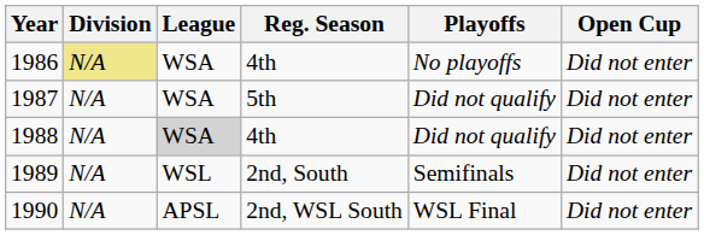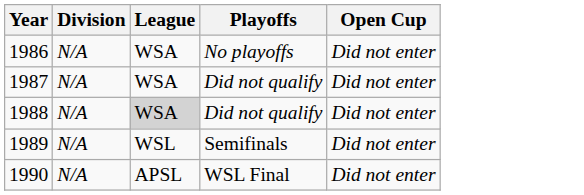 <table class="wikitable">
 <tr>
 <th>Year</th>
 <th>Division</th>
 <th>League</th>
-<th>Reg. Season</th>
 <th>Playoffs</th>
 <th>Open Cup</th>
 </tr>
 <tr>
 <td>1986</td>
-<td style="background: khaki;"><em>N/A</em></td>
+<td><em>N/A</em></td>
 <td>WSA</td>
-<td>4th</td>
 <td><em>No playoffs</em></td>
 <td><em>Did not enter</em></td>
 </tr>
 <tr>
 <td>1987</td>
 <td><em>N/A</em></td>
 <td>WSA</td>
-<td>5th</td>
 <td><em>Did not qualify</em></td>
 <td><em>Did not enter</em></td>
 </tr>
 <tr>
 <td>1988</td>
 <td><em>N/A</em></td>
 <td style="background: lightgrey;">WSA</td>
-<td>4th</td>
 <td><em>Did not qualify</em></td>
 <td><em>Did not enter</em></td>
 </tr>
 <tr>
 <td>1989</td>
 <td><em>N/A</em></td>
 <td>WSL</td>
-<td>2nd, South</td>
 <td>Semifinals</td>
 <td><em>Did not enter</em></td>
 </tr>
 <tr>
 <td>1990</td>
 <td><em>N/A</em></td>
 <td>APSL</td>
-<td>2nd, WSL South</td>
 <td>WSL Final</td>
 <td><em>Did not enter</em></td>
 </tr>
 </table>
